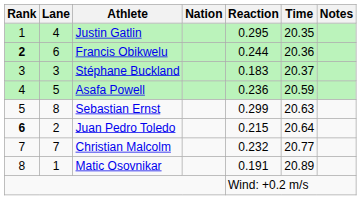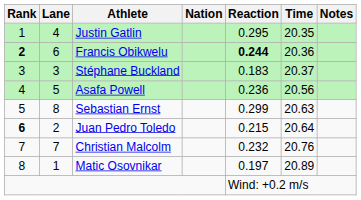 <table class="wikitable sortable" style="text-align:center">
 <tr>
 <th>Rank</th>
 <th>Lane</th>
 <th>Athlete</th>
 <th>Nation</th>
 <th>Reaction</th>
 <th>Time</th>
 <th>Notes</th>
 </tr>
 <tr bgcolor=bbf3bb>
 <td>1</td>
 <td>4</td>
 <td align=left><a href='#'>Justin Gatlin</a></td>
 <td align=left></td>
 <td>0.295</td>
 <td>20.35</td>
 <td></td>
 </tr>
 <tr bgcolor=bbf3bb>
 <td><strong>2</strong></td>
 <td>6</td>
 <td align=left><a href='#'>Francis Obikwelu</a></td>
 <td align=left></td>
-<td>0.244</td>
+<td><strong>0.244</strong></td>
 <td>20.36</td>
 <td></td>
 </tr>
 <tr bgcolor=bbf3bb>
 <td>3</td>
 <td>3</td>
 <td align=left><a href='#'>Stéphane Buckland</a></td>
 <td align=left></td>
 <td>0.183</td>
 <td>20.37</td>
 <td></td>
 </tr>
 <tr bgcolor=bbf3bb>
 <td>4</td>
 <td>5</td>
 <td align=left><a href='#'>Asafa Powell</a></td>
 <td align=left></td>
 <td>0.236</td>
-<td>20.59</td>
+<td>20.56</td>
 <td></td>
 </tr>
 <tr>
 <td>5</td>
 <td>8</td>
 <td align=left><a href='#'>Sebastian Ernst</a></td>
 <td align=left></td>
 <td>0.299</td>
 <td>20.63</td>
 <td></td>
 </tr>
 <tr>
 <td><strong>6</strong></td>
 <td>2</td>
 <td align=left><a href='#'>Juan Pedro Toledo</a></td>
 <td align=left></td>
 <td>0.215</td>
 <td>20.64</td>
 <td></td>
 </tr>
 <tr>
 <td>7</td>
 <td>7</td>
 <td align=left><a href='#'>Christian Malcolm</a></td>
 <td align=left></td>
 <td>0.232</td>
-<td>20.77</td>
+<td>20.76</td>
 <td></td>
 </tr>
 <tr>
 <td>8</td>
 <td>1</td>
 <td align=left><a href='#'>Matic Osovnikar</a></td>
 <td align=left></td>
-<td>0.191</td>
+<td>0.197</td>
 <td>20.89</td>
 <td></td>
 </tr>
 <tr class="sortbottom">
 <td colspan=4></td>
 <td colspan="3" style="text-align:left;">Wind: +0.2 m/s</td>
 </tr>
 </table>
